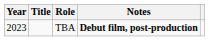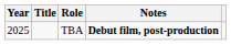 <table class="wikitable">
 <tr>
 <th>Year</th>
 <th>Title</th>
 <th>Role</th>
 <th>Notes</th>
 <th></th>
 </tr>
 <tr>
-<td>2023</td>
+<td>2025</td>
 <td></td>
 <td>TBA</td>
 <td><strong>Debut film, post-production</strong></td>
 <td></td>
 </tr>
 </table>
